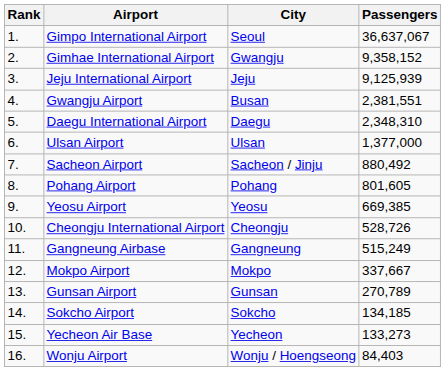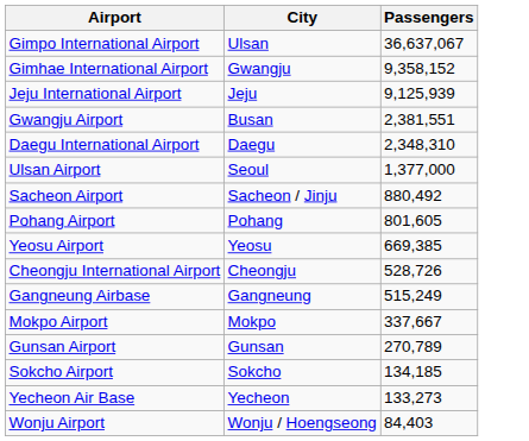 <table class="wikitable">
 <tr>
-<th>Rank</th>
 <th>Airport</th>
 <th>City</th>
 <th>Passengers</th>
 </tr>
 <tr>
-<td>1.</td>
 <td><a href='#'>Gimpo International Airport</a></td>
-<td><a href='#'>Seoul</a></td>
+<td><a href='#'>Ulsan</a></td>
 <td>36,637,067</td>
 </tr>
 <tr>
-<td>2.</td>
 <td><a href='#'>Gimhae International Airport</a></td>
 <td><a href='#'>Gwangju</a></td>
 <td>9,358,152</td>
 </tr>
 <tr>
-<td>3.</td>
 <td><a href='#'>Jeju International Airport</a></td>
 <td><a href='#'>Jeju</a></td>
 <td>9,125,939</td>
 </tr>
 <tr>
-<td>4.</td>
 <td><a href='#'>Gwangju Airport</a></td>
 <td><a href='#'>Busan</a></td>
 <td>2,381,551</td>
 </tr>
 <tr>
-<td>5.</td>
 <td><a href='#'>Daegu International Airport</a></td>
 <td><a href='#'>Daegu</a></td>
 <td>2,348,310</td>
 </tr>
 <tr>
-<td>6.</td>
 <td><a href='#'>Ulsan Airport</a></td>
-<td><a href='#'>Ulsan</a></td>
+<td><a href='#'>Seoul</a></td>
 <td>1,377,000</td>
 </tr>
 <tr>
-<td>7.</td>
 <td><a href='#'>Sacheon Airport</a></td>
 <td><a href='#'>Sacheon</a> / <a href='#'>Jinju</a></td>
 <td>880,492</td>
 </tr>
 <tr>
-<td>8.</td>
 <td><a href='#'>Pohang Airport</a></td>
 <td><a href='#'>Pohang</a></td>
 <td>801,605</td>
 </tr>
 <tr>
-<td>9.</td>
 <td><a href='#'>Yeosu Airport</a></td>
 <td><a href='#'>Yeosu</a></td>
 <td>669,385</td>
 </tr>
 <tr>
-<td>10.</td>
 <td><a href='#'>Cheongju International Airport</a></td>
 <td><a href='#'>Cheongju</a></td>
 <td>528,726</td>
 </tr>
 <tr>
-<td>11.</td>
 <td><a href='#'>Gangneung Airbase</a></td>
 <td><a href='#'>Gangneung</a></td>
 <td>515,249</td>
 </tr>
 <tr>
-<td>12.</td>
 <td><a href='#'>Mokpo Airport</a></td>
 <td><a href='#'>Mokpo</a></td>
 <td>337,667</td>
 </tr>
 <tr>
-<td>13.</td>
 <td><a href='#'>Gunsan Airport</a></td>
 <td><a href='#'>Gunsan</a></td>
 <td>270,789</td>
 </tr>
 <tr>
-<td>14.</td>
 <td><a href='#'>Sokcho Airport</a></td>
 <td><a href='#'>Sokcho</a></td>
 <td>134,185</td>
 </tr>
 <tr>
-<td>15.</td>
 <td><a href='#'>Yecheon Air Base</a></td>
 <td><a href='#'>Yecheon</a></td>
 <td>133,273</td>
 </tr>
 <tr>
-<td>16.</td>
 <td><a href='#'>Wonju Airport</a></td>
 <td><a href='#'>Wonju</a> / <a href='#'>Hoengseong</a></td>
 <td>84,403</td>
 </tr>
 </table>
